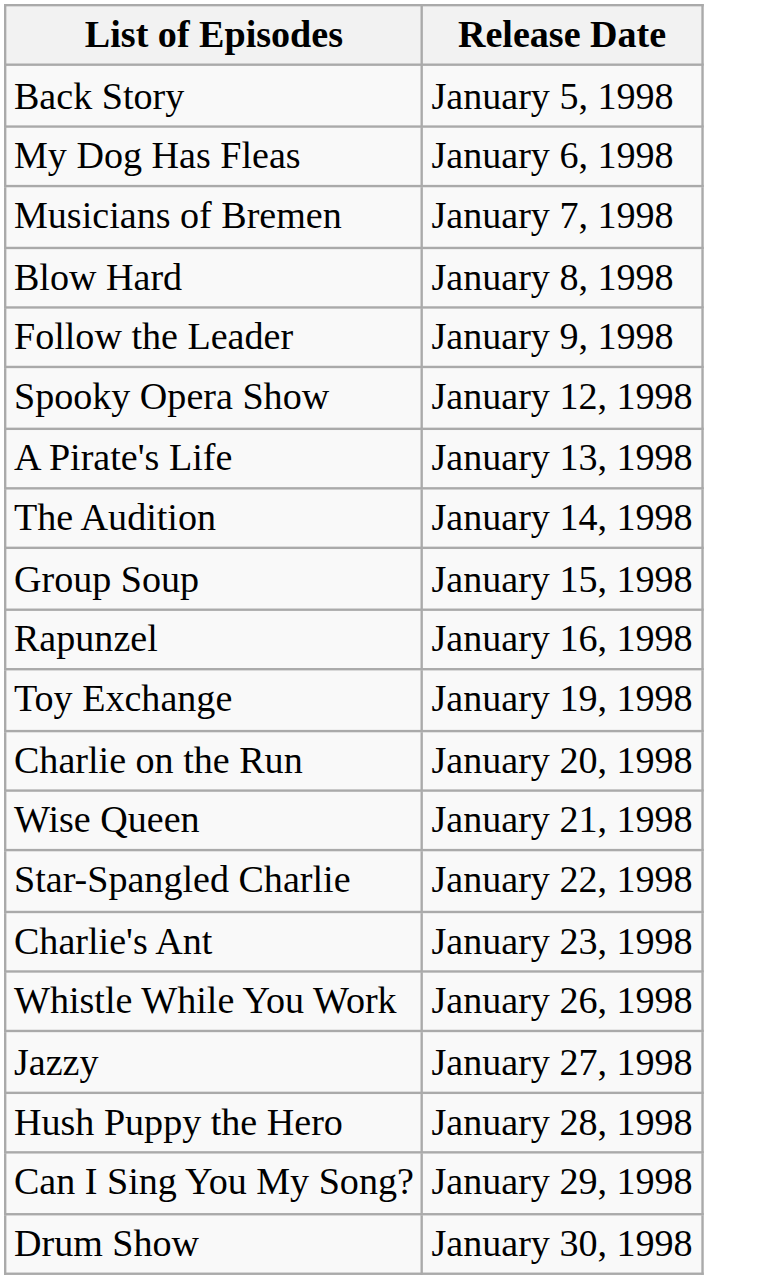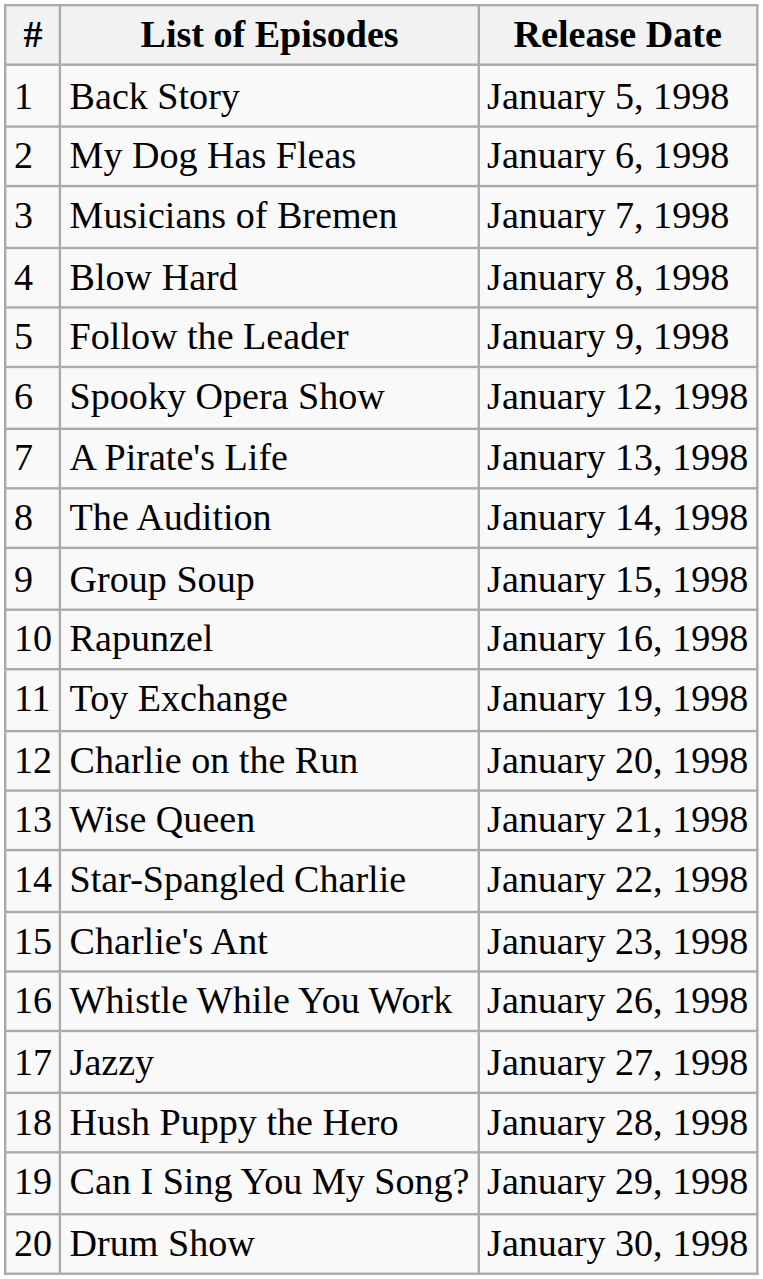 <table class="wikitable">
 <tr>
+<th>#</th>
 <th>List of Episodes</th>
 <th>Release Date</th>
 </tr>
 <tr>
+<td>1</td>
 <td>Back Story</td>
 <td>January 5, 1998</td>
 </tr>
 <tr>
+<td>2</td>
 <td>My Dog Has Fleas</td>
 <td>January 6, 1998</td>
 </tr>
 <tr>
+<td>3</td>
 <td>Musicians of Bremen</td>
 <td>January 7, 1998</td>
 </tr>
 <tr>
+<td>4</td>
 <td>Blow Hard</td>
 <td>January 8, 1998</td>
 </tr>
 <tr>
+<td>5</td>
 <td>Follow the Leader</td>
 <td>January 9, 1998</td>
 </tr>
 <tr>
+<td>6</td>
 <td>Spooky Opera Show</td>
 <td>January 12, 1998</td>
 </tr>
 <tr>
+<td>7</td>
 <td>A Pirate's Life</td>
 <td>January 13, 1998</td>
 </tr>
 <tr>
+<td>8</td>
 <td>The Audition</td>
 <td>January 14, 1998</td>
 </tr>
 <tr>
+<td>9</td>
 <td>Group Soup</td>
 <td>January 15, 1998</td>
 </tr>
 <tr>
+<td>10</td>
 <td>Rapunzel</td>
 <td>January 16, 1998</td>
 </tr>
 <tr>
+<td>11</td>
 <td>Toy Exchange</td>
 <td>January 19, 1998</td>
 </tr>
 <tr>
+<td>12</td>
 <td>Charlie on the Run</td>
 <td>January 20, 1998</td>
 </tr>
 <tr>
+<td>13</td>
 <td>Wise Queen</td>
 <td>January 21, 1998</td>
 </tr>
 <tr>
+<td>14</td>
 <td>Star-Spangled Charlie</td>
 <td>January 22, 1998</td>
 </tr>
 <tr>
+<td>15</td>
 <td>Charlie's Ant</td>
 <td>January 23, 1998</td>
 </tr>
 <tr>
+<td>16</td>
 <td>Whistle While You Work</td>
 <td>January 26, 1998</td>
 </tr>
 <tr>
+<td>17</td>
 <td>Jazzy</td>
 <td>January 27, 1998</td>
 </tr>
 <tr>
+<td>18</td>
 <td>Hush Puppy the Hero</td>
 <td>January 28, 1998</td>
 </tr>
 <tr>
+<td>19</td>
 <td>Can I Sing You My Song?</td>
 <td>January 29, 1998</td>
 </tr>
 <tr>
+<td>20</td>
 <td>Drum Show</td>
 <td>January 30, 1998</td>
 </tr>
 </table>
